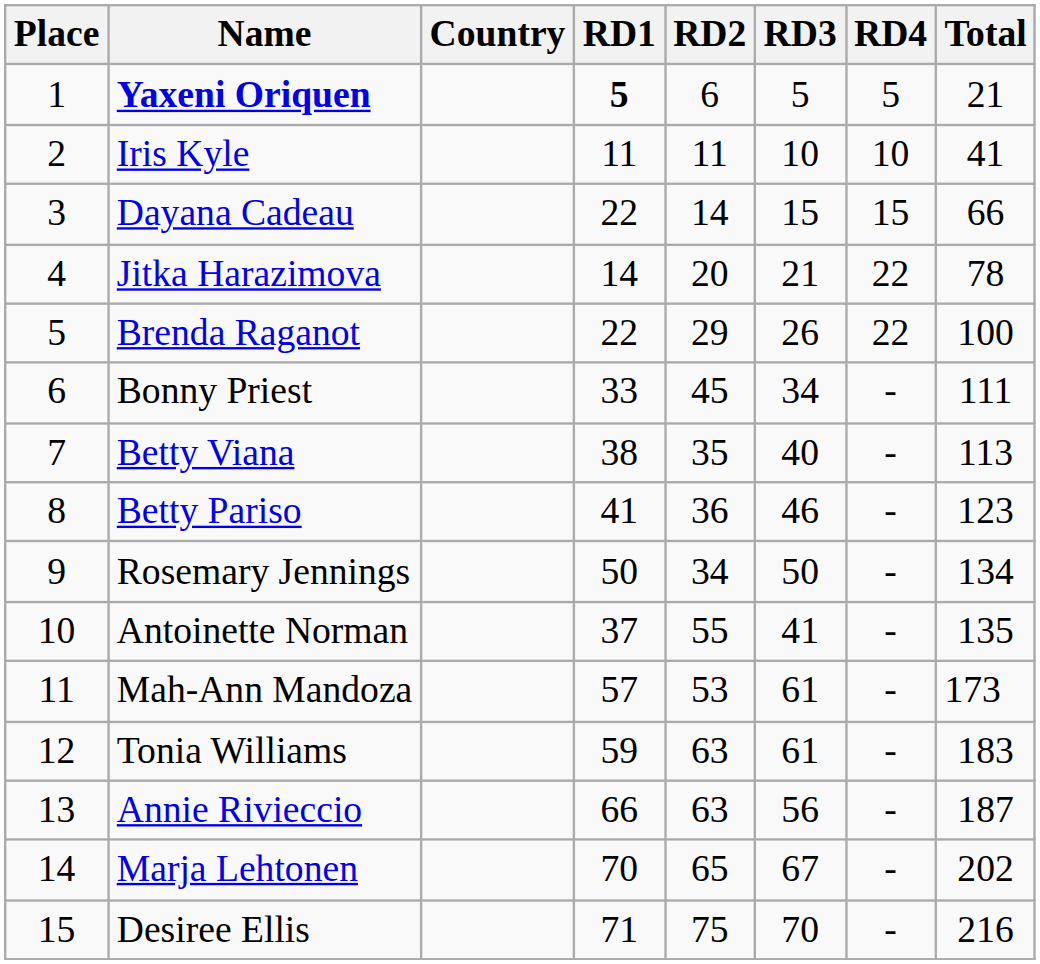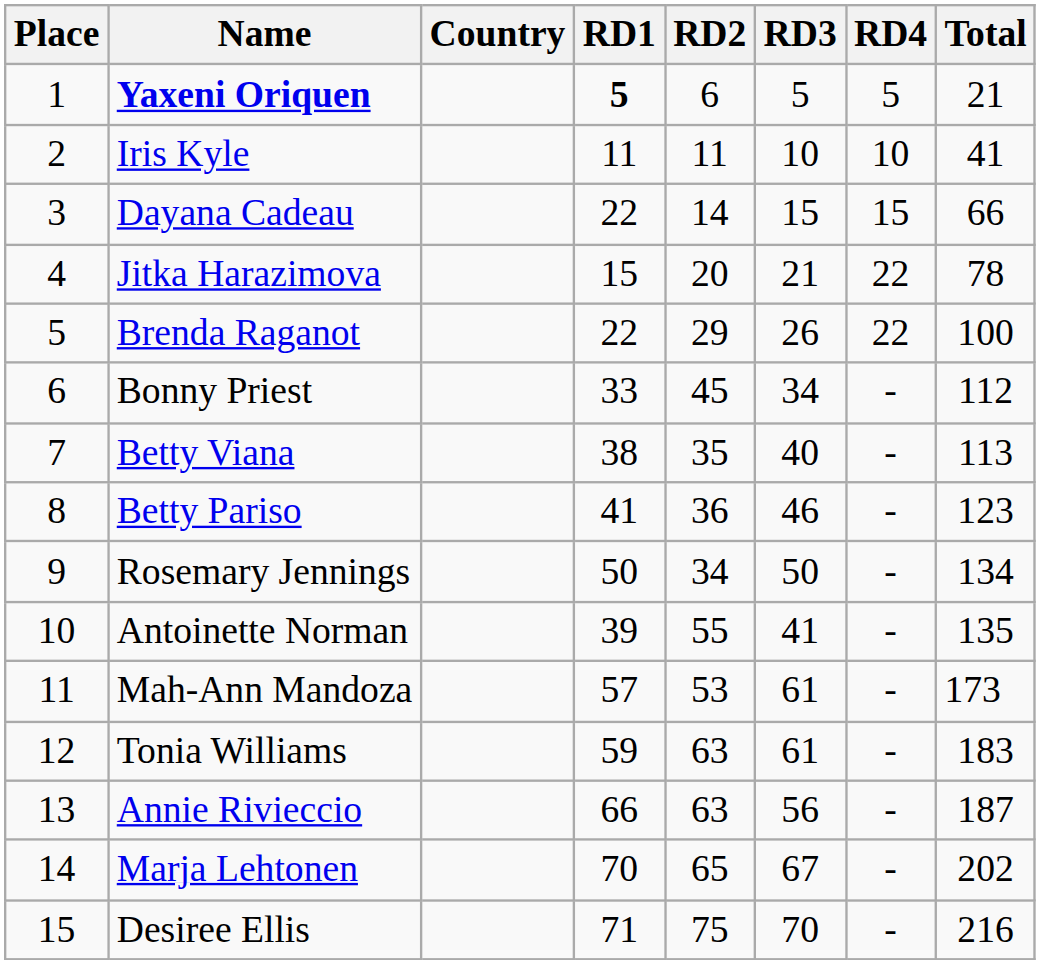 <table class="wikitable">
 <tr>
 <th>Place</th>
 <th>Name</th>
 <th>Country</th>
 <th>RD1</th>
 <th>RD2</th>
 <th>RD3</th>
 <th>RD4</th>
 <th>Total</th>
 </tr>
 <tr>
 <td align="center">1</td>
 <td><strong><a href='#'>Yaxeni Oriquen</a></strong></td>
 <td></td>
 <td align="center"><strong>5</strong></td>
 <td align="center">6</td>
 <td align="center">5</td>
 <td align="center">5</td>
 <td align="center">21</td>
 </tr>
 <tr>
 <td align="center">2</td>
 <td><a href='#'>Iris Kyle</a></td>
 <td></td>
 <td align="center">11</td>
 <td align="center">11</td>
 <td align="center">10</td>
 <td align="center">10</td>
 <td align="center">41</td>
 </tr>
 <tr>
 <td align="center">3</td>
 <td><a href='#'>Dayana Cadeau</a></td>
 <td></td>
 <td align="center">22</td>
 <td align="center">14</td>
 <td align="center">15</td>
 <td align="center">15</td>
 <td align="center">66</td>
 </tr>
 <tr>
 <td align="center">4</td>
 <td><a href='#'>Jitka Harazimova</a></td>
 <td></td>
-<td align="center">14</td>
+<td align="center">15</td>
 <td align="center">20</td>
 <td align="center">21</td>
 <td align="center">22</td>
 <td align="center">78</td>
 </tr>
 <tr>
 <td align="center">5</td>
 <td><a href='#'>Brenda Raganot</a></td>
 <td></td>
 <td align="center">22</td>
 <td align="center">29</td>
 <td align="center">26</td>
 <td align="center">22</td>
 <td align="center">100</td>
 </tr>
 <tr>
 <td align="center">6</td>
 <td>Bonny Priest</td>
 <td></td>
 <td align="center">33</td>
 <td align="center">45</td>
 <td align="center">34</td>
 <td align="center">-</td>
-<td align="center">111</td>
+<td align="center">112</td>
 </tr>
 <tr>
 <td align="center">7</td>
 <td><a href='#'>Betty Viana</a></td>
 <td></td>
 <td align="center">38</td>
 <td align="center">35</td>
 <td align="center">40</td>
 <td align="center">-</td>
 <td align="center">113</td>
 </tr>
 <tr>
 <td align="center">8</td>
 <td><a href='#'>Betty Pariso</a></td>
 <td></td>
 <td align="center">41</td>
 <td align="center">36</td>
 <td align="center">46</td>
 <td align="center">-</td>
 <td align="center">123</td>
 </tr>
 <tr>
 <td align="center">9</td>
 <td>Rosemary Jennings</td>
 <td></td>
 <td align="center">50</td>
 <td align="center">34</td>
 <td align="center">50</td>
 <td align="center">-</td>
 <td align="center">134</td>
 </tr>
 <tr>
 <td align="center">10</td>
 <td>Antoinette Norman</td>
 <td></td>
-<td align="center">37</td>
+<td align="center">39</td>
 <td align="center">55</td>
 <td align="center">41</td>
 <td align="center">-</td>
 <td align="center">135</td>
 </tr>
 <tr>
 <td align="center">11</td>
 <td>Mah-Ann Mandoza</td>
 <td></td>
 <td align="center">57</td>
 <td align="center">53</td>
 <td align="center">61</td>
 <td align="center">-</td>
 <td>173</td>
 </tr>
 <tr>
 <td align="center">12</td>
 <td>Tonia Williams</td>
 <td></td>
 <td align="center">59</td>
 <td align="center">63</td>
 <td align="center">61</td>
 <td align="center">-</td>
 <td align="center">183</td>
 </tr>
 <tr>
 <td align="center">13</td>
 <td><a href='#'>Annie Rivieccio</a></td>
 <td></td>
 <td align="center">66</td>
 <td align="center">63</td>
 <td align="center">56</td>
 <td align="center">-</td>
 <td align="center">187</td>
 </tr>
 <tr>
 <td align="center">14</td>
 <td><a href='#'>Marja Lehtonen</a></td>
 <td></td>
 <td align="center">70</td>
 <td align="center">65</td>
 <td align="center">67</td>
 <td align="center">-</td>
 <td align="center">202</td>
 </tr>
 <tr>
 <td align="center">15</td>
 <td>Desiree Ellis</td>
 <td></td>
 <td align="center">71</td>
 <td align="center">75</td>
 <td align="center">70</td>
 <td align="center">-</td>
 <td align="center">216</td>
 </tr>
 </table>
